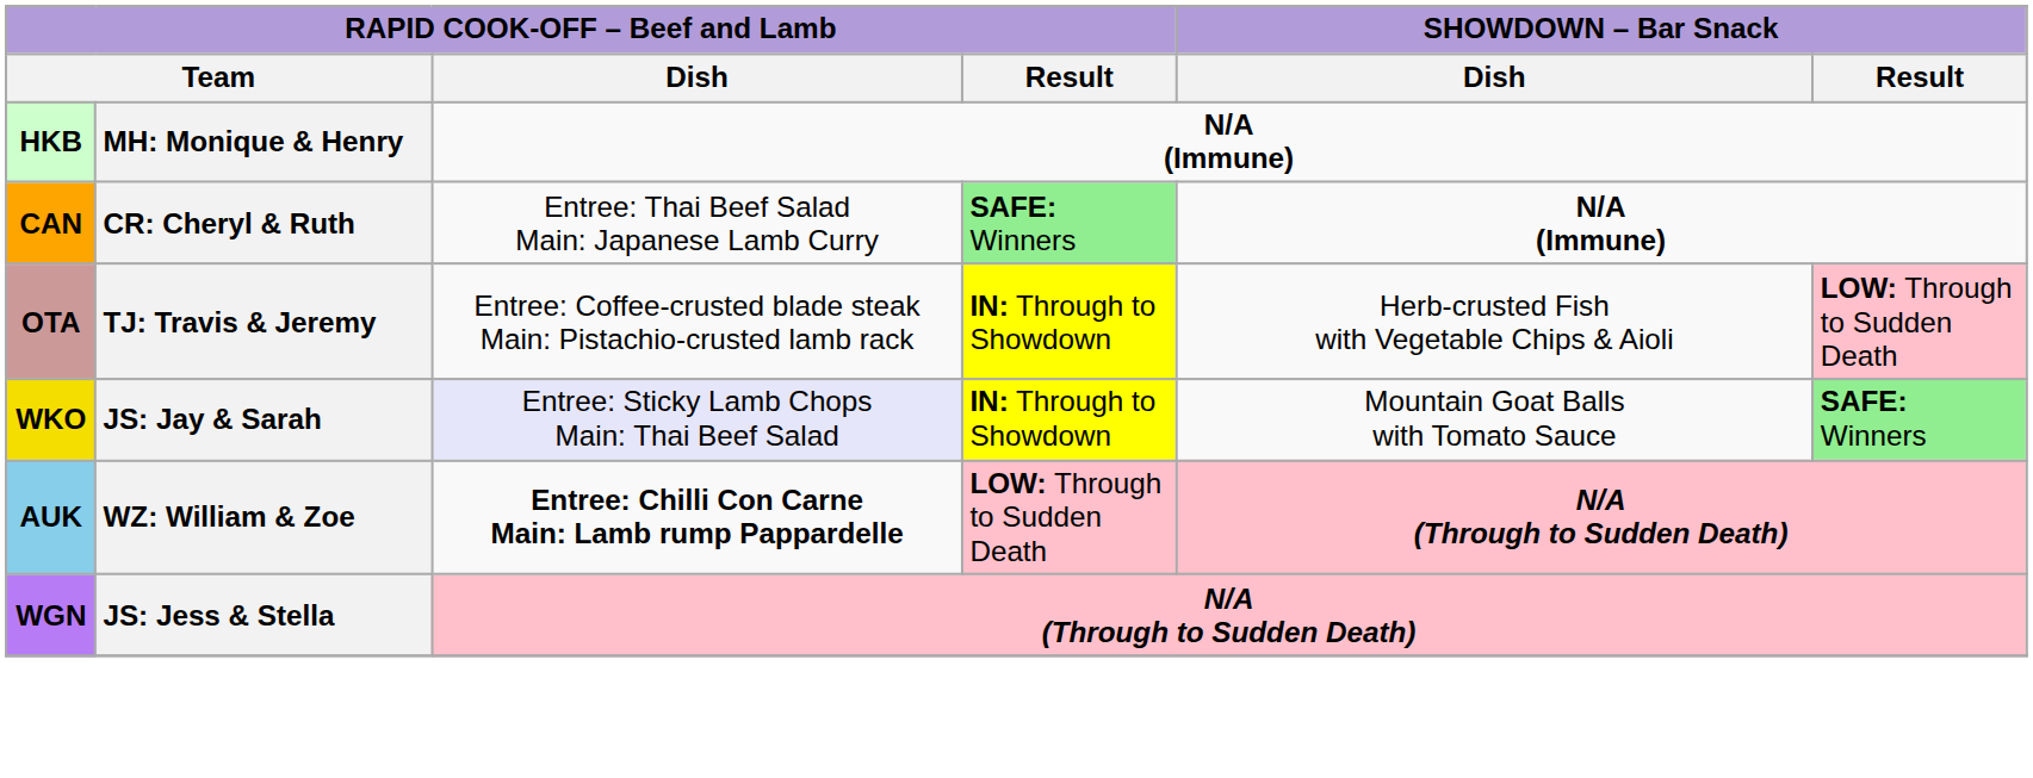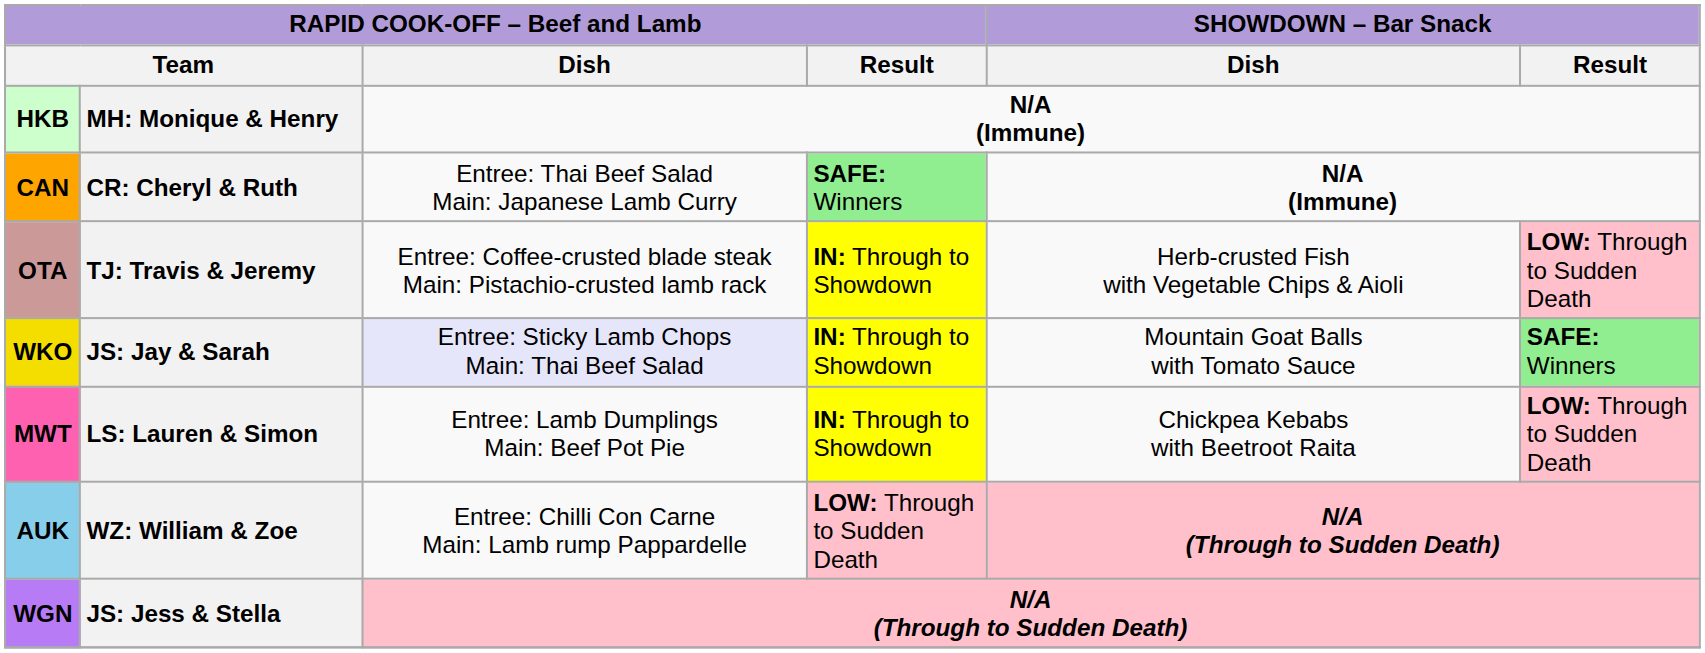 <table class="wikitable" style="text-align: center; font-size: 9pt; line-height:14px; width:95%">
 <tr>
 <th colspan="4" style="background:#b19cd9; ">RAPID COOK-OFF – Beef and Lamb</th>
 <th colspan="2" style="background:#b19cd9; ">SHOWDOWN – Bar Snack</th>
 </tr>
 <tr>
 <th colspan="2" style="width: 20%;">Team</th>
 <th style="width:25%;">Dish</th>
 <th style="width:10%;">Result</th>
 <th style="width:30%;">Dish</th>
 <th style="width:10%;">Result</th>
 </tr>
 <tr>
 <td scope="row" align="center" style="background:#CCFFCC; "><strong>HKB</strong></td>
 <th scope="row" style="text-align:left;">MH: Monique & Henry</th>
 <td colspan="4" style="text-align:center;" style="background:lightgreen; "><strong>N/A<br>(Immune)</strong></td>
 </tr>
 <tr>
 <td scope="row" align="center" style="background:orange; "><strong>CAN</strong></td>
 <th scope="row" style="text-align:left;">CR: Cheryl & Ruth</th>
 <td>Entree: Thai Beef Salad<br>Main: Japanese Lamb Curry</td>
 <td scope="row" style="text-align:left;" bgcolor="lightgreen"><strong>SAFE:</strong> Winners</td>
 <td colspan="2" style="text-align:center;" style="background:lightgreen; "><strong>N/A<br>(Immune)</strong></td>
 </tr>
 <tr>
 <td scope="row" align="center" style="background-color:#CC9999; "><strong>OTA</strong></td>
 <th scope="row" style="text-align:left;">TJ: Travis & Jeremy</th>
 <td>Entree: Coffee-crusted blade steak<br>Main: Pistachio-crusted lamb rack</td>
 <td scope="row" style="text-align:left;" bgcolor="yellow"><strong>IN:</strong> Through to Showdown</td>
 <td>Herb-crusted Fish<br>with Vegetable Chips & Aioli</td>
 <td scope="row" style="text-align:left;" bgcolor="pink"><strong>LOW:</strong> Through to Sudden Death</td>
 </tr>
 <tr>
 <td scope="row" align="center" style="background:#F4DE00; "><strong>WKO</strong></td>
 <th scope="row" style="text-align:left;">JS: Jay & Sarah</th>
 <td style="background: lavender;">Entree: Sticky Lamb Chops<br>Main: Thai Beef Salad</td>
 <td scope="row" style="text-align:left;" bgcolor="yellow"><strong>IN:</strong> Through to Showdown</td>
 <td>Mountain Goat Balls<br>with Tomato Sauce</td>
 <td scope="row" style="text-align:left;" bgcolor="lightgreen"><strong>SAFE:</strong> Winners</td>
 </tr>
 <tr>
+<td scope="row" align="center" style="background:#FF61B1; "><strong>MWT</strong></td>
+<th scope="row" style="text-align:left;">LS: Lauren & Simon</th>
+<td>Entree: Lamb Dumplings<br>Main: Beef Pot Pie</td>
+<td scope="row" style="text-align:left;" bgcolor="yellow"><strong>IN:</strong> Through to Showdown</td>
+<td>Chickpea Kebabs<br>with Beetroot Raita</td>
+<td scope="row" style="text-align:left;" bgcolor="pink"><strong>LOW:</strong> Through to Sudden Death</td>
+</tr>
+<tr>
 <td scope="row" align="center" style="background-color:skyblue; "><strong>AUK</strong></td>
 <th scope="row" style="text-align:left;">WZ: William & Zoe</th>
-<td><strong>Entree: Chilli Con Carne<br>Main: Lamb rump Pappardelle</strong></td>
+<td>Entree: Chilli Con Carne<br>Main: Lamb rump Pappardelle</td>
 <td scope="row" style="text-align:left;" bgcolor="pink"><strong>LOW:</strong> Through to Sudden Death</td>
 <td colspan="2" style="background:pink; "><strong><em>N/A<br>(Through to Sudden Death)</em></strong></td>
 </tr>
 <tr>
 <td scope="row" align="center" style="background:#B87BF6; "><strong>WGN</strong></td>
 <th scope="row" style="text-align:left;">JS: Jess & Stella</th>
 <td colspan="4" style="background:pink; "><strong><em>N/A<br>(Through to Sudden Death)</em></strong></td>
 </tr>
 <tr>
 </tr>
 </table>
